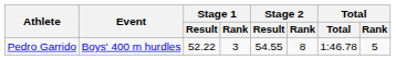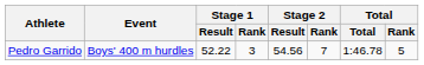 <table class="wikitable" style="font-size:90%">
 <tr>
 <th rowspan=2>Athlete</th>
 <th rowspan=2>Event</th>
 <th colspan=2>Stage 1</th>
 <th colspan=2>Stage 2</th>
 <th colspan=2>Total</th>
 </tr>
 <tr style="font-size:95%">
 <th>Result</th>
 <th>Rank</th>
 <th>Result</th>
 <th>Rank</th>
 <th>Total</th>
 <th>Rank</th>
 </tr>
 <tr align=center>
 <td align=left><a href='#'>Pedro Garrido</a></td>
 <td align=left><a href='#'>Boys' 400 m hurdles</a></td>
 <td>52.22</td>
 <td>3</td>
-<td>54.55</td>
-<td>8</td>
+<td>54.56</td>
+<td>7</td>
 <td>1:46.78</td>
 <td>5</td>
 </tr>
 </table>
